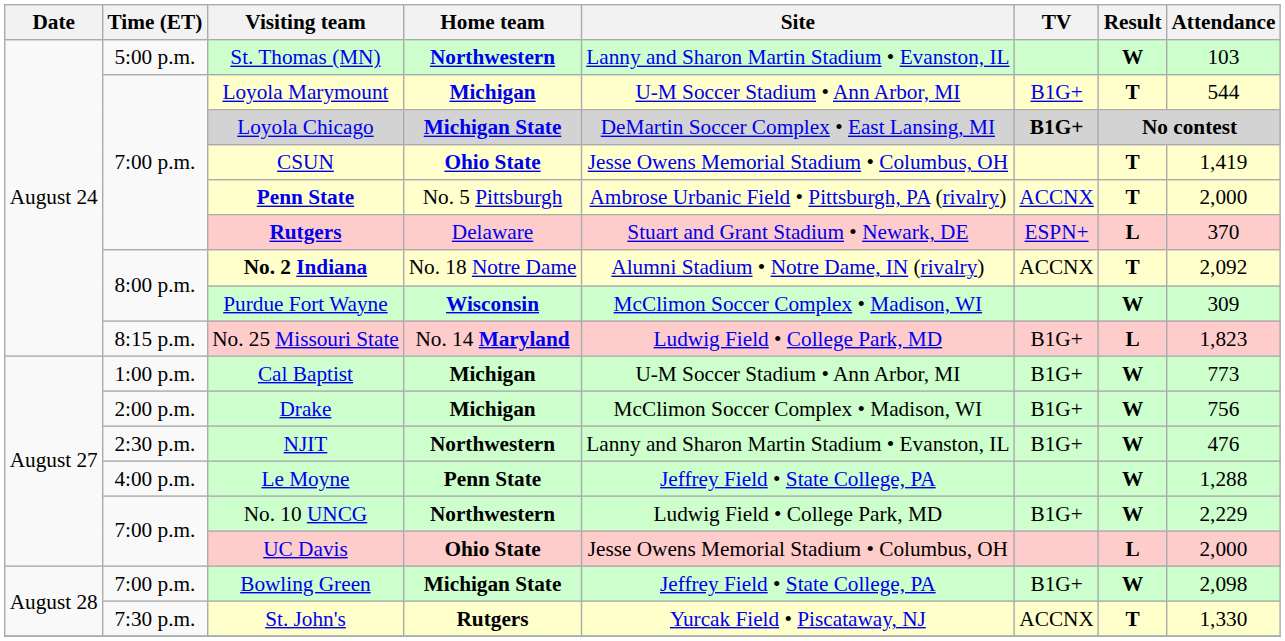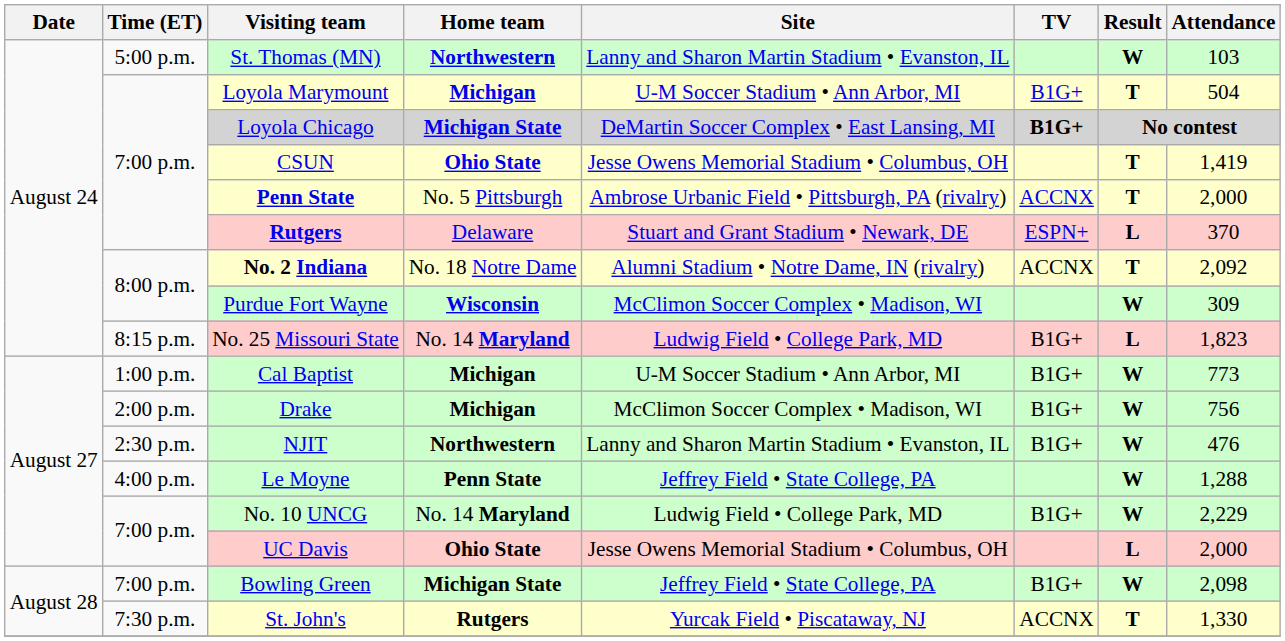 <table class="wikitable" style="font-size:95%; text-align: center;">
 <tr>
 <th>Date</th>
 <th>Time (ET)</th>
 <th>Visiting team</th>
 <th>Home team</th>
 <th>Site</th>
 <th>TV</th>
 <th>Result</th>
 <th>Attendance</th>
 </tr>
 <tr>
 <td rowspan="9">August 24</td>
 <td>5:00 p.m.</td>
 <td bgcolor="CCFFCC"><a href='#'>St. Thomas (MN)</a></td>
 <td bgcolor="CCFFCC"><strong><a href='#'>Northwestern</a></strong></td>
 <td bgcolor="CCFFCC"><a href='#'>Lanny and Sharon Martin Stadium</a> • <a href='#'>Evanston, IL</a></td>
 <td bgcolor="CCFFCC"></td>
 <td bgcolor="CCFFCC"><strong>W</strong> </td>
 <td bgcolor="CCFFCC">103</td>
 </tr>
 <tr>
 <td rowspan="5">7:00 p.m.</td>
 <td bgcolor="FFFFCC"><a href='#'>Loyola Marymount</a></td>
 <td bgcolor="FFFFCC"><strong><a href='#'>Michigan</a></strong></td>
 <td bgcolor="FFFFCC"><a href='#'>U-M Soccer Stadium</a> • <a href='#'>Ann Arbor, MI</a></td>
 <td bgcolor="FFFFCC"><a href='#'>B1G+</a></td>
 <td bgcolor="FFFFCC"><strong>T</strong> </td>
-<td bgcolor="FFFFCC">544</td>
+<td bgcolor="FFFFCC">504</td>
 </tr>
 <tr bgcolor="d3d3d3"|>
 <td><a href='#'>Loyola Chicago</a></td>
 <td><strong><a href='#'>Michigan State</a></strong></td>
 <td><a href='#'>DeMartin Soccer Complex</a> • <a href='#'>East Lansing, MI</a></td>
 <td><strong>B1G+</strong></td>
 <td colspan="2"><strong>No contest</strong></td>
 </tr>
 <tr bgcolor="FFFFCC"|>
 <td><a href='#'>CSUN</a></td>
 <td><strong><a href='#'>Ohio State</a></strong></td>
 <td><a href='#'>Jesse Owens Memorial Stadium</a> • <a href='#'>Columbus, OH</a></td>
 <td></td>
 <td><strong>T</strong> </td>
 <td>1,419</td>
 </tr>
 <tr bgcolor="FFFFCC"|>
 <td><strong><a href='#'>Penn State</a></strong></td>
 <td>No. 5 <a href='#'>Pittsburgh</a></td>
 <td><a href='#'>Ambrose Urbanic Field</a> • <a href='#'>Pittsburgh, PA</a> (<a href='#'>rivalry</a>)</td>
 <td><a href='#'>ACCNX</a></td>
 <td><strong>T</strong> </td>
 <td>2,000</td>
 </tr>
 <tr bgcolor="FFCCCC">
 <td><strong><a href='#'>Rutgers</a></strong></td>
 <td><a href='#'>Delaware</a></td>
 <td><a href='#'>Stuart and Grant Stadium</a> • <a href='#'>Newark, DE</a></td>
 <td><a href='#'>ESPN+</a></td>
 <td><strong>L</strong> </td>
 <td>370</td>
 </tr>
 <tr>
 <td rowspan="2">8:00 p.m.</td>
 <td bgcolor="FFFFCC"><strong>No. 2 <a href='#'>Indiana</a></strong></td>
 <td bgcolor="FFFFCC">No. 18 <a href='#'>Notre Dame</a></td>
 <td bgcolor="FFFFCC"><a href='#'>Alumni Stadium</a> • <a href='#'>Notre Dame, IN</a> (<a href='#'>rivalry</a>)</td>
 <td bgcolor="FFFFCC">ACCNX</td>
 <td bgcolor="FFFFCC"><strong>T</strong> </td>
 <td bgcolor="FFFFCC">2,092</td>
 </tr>
 <tr bgcolor="CCFFCC">
 <td><a href='#'>Purdue Fort Wayne</a></td>
 <td><strong><a href='#'>Wisconsin</a></strong></td>
 <td><a href='#'>McClimon Soccer Complex</a> • <a href='#'>Madison, WI</a></td>
 <td></td>
 <td><strong>W</strong> </td>
 <td>309</td>
 </tr>
 <tr>
 <td>8:15 p.m.</td>
 <td bgcolor="FFCCCC">No. 25 <a href='#'>Missouri State</a></td>
 <td bgcolor="FFCCCC">No. 14 <strong><a href='#'>Maryland</a></strong></td>
 <td bgcolor="FFCCCC"><a href='#'>Ludwig Field</a> • <a href='#'>College Park, MD</a></td>
 <td bgcolor="FFCCCC">B1G+</td>
 <td bgcolor="FFCCCC"><strong>L</strong> </td>
 <td bgcolor="FFCCCC">1,823</td>
 </tr>
 <tr>
 <td rowspan="6">August 27</td>
 <td>1:00 p.m.</td>
 <td bgcolor="CCFFCC"><a href='#'>Cal Baptist</a></td>
 <td bgcolor="CCFFCC"><strong>Michigan</strong></td>
 <td bgcolor="CCFFCC">U-M Soccer Stadium • Ann Arbor, MI</td>
 <td bgcolor="CCFFCC">B1G+</td>
 <td bgcolor="CCFFCC"><strong>W</strong> </td>
 <td bgcolor="CCFFCC">773</td>
 </tr>
 <tr>
 <td>2:00 p.m.</td>
 <td bgcolor="CCFFCC"><a href='#'>Drake</a></td>
 <td bgcolor="CCFFCC"><strong>Michigan</strong></td>
 <td bgcolor="CCFFCC">McClimon Soccer Complex • Madison, WI</td>
 <td bgcolor="CCFFCC">B1G+</td>
 <td bgcolor="CCFFCC"><strong>W</strong> </td>
 <td bgcolor="CCFFCC">756</td>
 </tr>
 <tr>
 <td>2:30 p.m.</td>
 <td bgcolor="CCFFCC"><a href='#'>NJIT</a></td>
 <td bgcolor="CCFFCC"><strong>Northwestern</strong></td>
 <td bgcolor="CCFFCC">Lanny and Sharon Martin Stadium • Evanston, IL</td>
 <td bgcolor="CCFFCC">B1G+</td>
 <td bgcolor="CCFFCC"><strong>W</strong> </td>
 <td bgcolor="CCFFCC">476</td>
 </tr>
 <tr>
 <td>4:00 p.m.</td>
 <td bgcolor="CCFFCC"><a href='#'>Le Moyne</a></td>
 <td bgcolor="CCFFCC"><strong>Penn State</strong></td>
 <td bgcolor="CCFFCC"><a href='#'>Jeffrey Field</a> • <a href='#'>State College, PA</a></td>
 <td bgcolor="CCFFCC"></td>
 <td bgcolor="CCFFCC"><strong>W</strong> </td>
 <td bgcolor="CCFFCC">1,288</td>
 </tr>
 <tr>
 <td rowspan="2">7:00 p.m.</td>
 <td bgcolor="CCFFCC">No. 10 <a href='#'>UNCG</a></td>
-<td bgcolor="CCFFCC"><strong>Northwestern</strong></td>
+<td bgcolor="CCFFCC">No. 14 <strong>Maryland</strong></td>
 <td bgcolor="CCFFCC">Ludwig Field • College Park, MD</td>
 <td bgcolor="CCFFCC">B1G+</td>
 <td bgcolor="CCFFCC"><strong>W</strong> </td>
 <td bgcolor="CCFFCC">2,229</td>
 </tr>
 <tr bgcolor="FFCCCC">
 <td><a href='#'>UC Davis</a></td>
 <td><strong>Ohio State</strong></td>
 <td>Jesse Owens Memorial Stadium • Columbus, OH</td>
 <td></td>
 <td><strong>L</strong> </td>
 <td>2,000</td>
 </tr>
 <tr>
 <td rowspan="2">August 28</td>
 <td>7:00 p.m.</td>
 <td bgcolor="CCFFCC"><a href='#'>Bowling Green</a></td>
 <td bgcolor="CCFFCC"><strong>Michigan State</strong></td>
 <td bgcolor="CCFFCC"><a href='#'>Jeffrey Field</a> • <a href='#'>State College, PA</a></td>
 <td bgcolor="CCFFCC">B1G+</td>
 <td bgcolor="CCFFCC"><strong>W</strong> </td>
 <td bgcolor="CCFFCC">2,098</td>
 </tr>
 <tr>
 <td>7:30 p.m.</td>
 <td bgcolor="FFFFCC"><a href='#'>St. John's</a></td>
 <td bgcolor="FFFFCC"><strong>Rutgers</strong></td>
 <td bgcolor="FFFFCC"><a href='#'>Yurcak Field</a> • <a href='#'>Piscataway, NJ</a></td>
 <td bgcolor="FFFFCC">ACCNX</td>
 <td bgcolor="FFFFCC"><strong>T</strong> </td>
 <td bgcolor="FFFFCC">1,330</td>
 </tr>
 <tr>
 </tr>
 </table>
